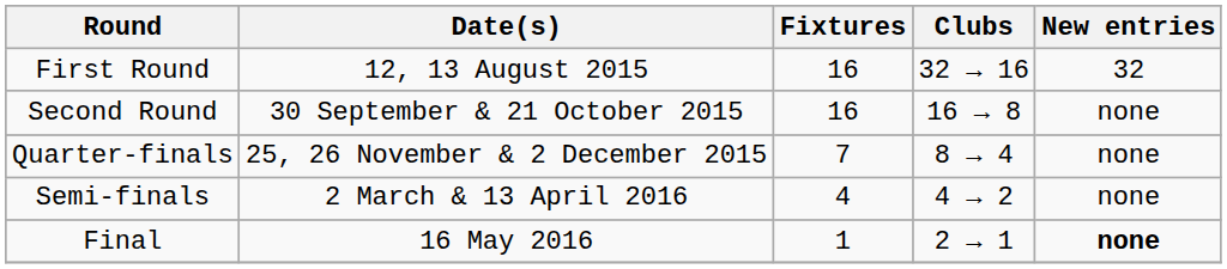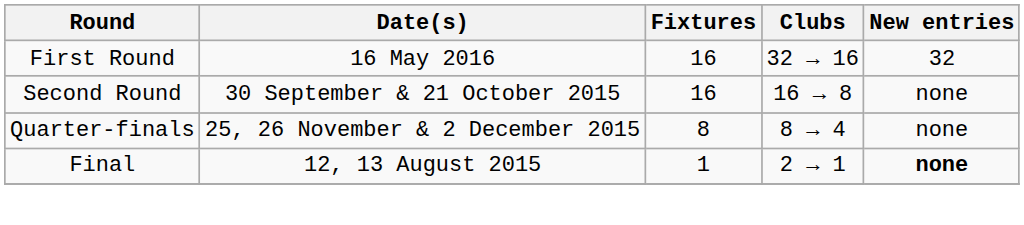 <table class="wikitable" style="text-align:center">
 <tr>
 <th>Round</th>
 <th>Date(s)</th>
 <th>Fixtures</th>
 <th>Clubs</th>
 <th>New entries</th>
 </tr>
 <tr>
 <td>First Round</td>
-<td>12, 13 August 2015</td>
+<td>16 May 2016</td>
 <td>16</td>
 <td>32 → 16</td>
 <td>32</td>
 </tr>
 <tr>
 <td>Second Round</td>
 <td>30 September & 21 October 2015</td>
 <td>16</td>
 <td>16 → 8</td>
 <td>none</td>
 </tr>
 <tr>
 <td>Quarter-finals</td>
 <td>25, 26 November & 2 December 2015</td>
-<td>7</td>
+<td>8</td>
 <td>8 → 4</td>
 <td>none</td>
 </tr>
 <tr>
-<td>Semi-finals</td>
-<td>2 March & 13 April 2016</td>
-<td>4</td>
-<td>4 → 2</td>
-<td>none</td>
-</tr>
-<tr>
 <td>Final</td>
-<td>16 May 2016</td>
+<td>12, 13 August 2015</td>
 <td>1</td>
 <td>2 → 1</td>
 <td><strong>none</strong></td>
 </tr>
 <tr>
 </tr>
 </table>
